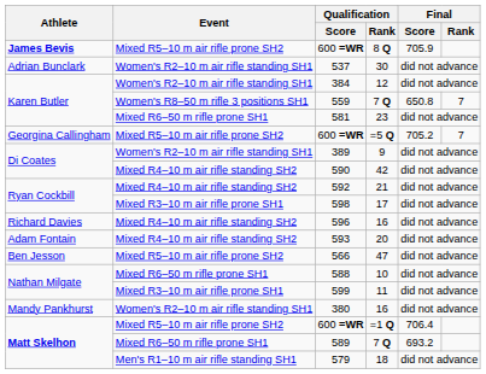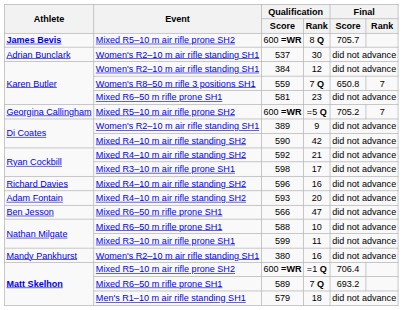 <table class=wikitable style="font-size:90%">
 <tr>
 <th rowspan="2">Athlete</th>
 <th rowspan="2">Event</th>
 <th colspan="2">Qualification</th>
 <th colspan="2">Final</th>
 </tr>
 <tr>
 <th>Score</th>
 <th>Rank</th>
 <th>Score</th>
 <th>Rank</th>
 </tr>
 <tr>
 <td><strong><a href='#'>James Bevis</a></strong></td>
 <td><a href='#'>Mixed R5–10 m air rifle prone SH2</a></td>
 <td align="center">600 <strong>=WR</strong></td>
 <td align="center">8 <strong>Q</strong></td>
-<td align="center">705.9</td>
+<td align="center">705.7</td>
 <td align="center"></td>
 </tr>
 <tr>
 <td><a href='#'>Adrian Bunclark</a></td>
 <td><a href='#'>Women's R2–10 m air rifle standing SH1</a></td>
 <td align="center">537</td>
 <td align="center">30</td>
 <td align="center" colspan=2>did not advance</td>
 </tr>
 <tr>
 <td rowspan="3"><a href='#'>Karen Butler</a></td>
 <td><a href='#'>Women's R2–10 m air rifle standing SH1</a></td>
 <td align="center">384</td>
 <td align="center">12</td>
 <td align="center" colspan=2>did not advance</td>
 </tr>
 <tr>
 <td><a href='#'>Women's R8–50 m rifle 3 positions SH1</a></td>
 <td align="center">559</td>
 <td align="center">7 <strong>Q</strong></td>
 <td align="center">650.8</td>
 <td align="center">7</td>
 </tr>
 <tr>
 <td><a href='#'>Mixed R6–50 m rifle prone SH1</a></td>
 <td align="center">581</td>
 <td align="center">23</td>
 <td align="center" colspan=2>did not advance</td>
 </tr>
 <tr>
 <td><a href='#'>Georgina Callingham</a></td>
 <td><a href='#'>Mixed R5–10 m air rifle prone SH2</a></td>
 <td align="center">600 <strong>=WR</strong></td>
 <td align="center">=5 <strong>Q</strong></td>
 <td align="center">705.2</td>
 <td align="center">7</td>
 </tr>
 <tr>
 <td rowspan="2"><a href='#'>Di Coates</a></td>
 <td><a href='#'>Women's R2–10 m air rifle standing SH1</a></td>
 <td align="center">389</td>
 <td align="center">9</td>
 <td align="center" colspan=2>did not advance</td>
 </tr>
 <tr>
 <td><a href='#'>Mixed R4–10 m air rifle standing SH2</a></td>
 <td align="center">590</td>
 <td align="center">42</td>
 <td align="center" colspan=2>did not advance</td>
 </tr>
 <tr>
 <td rowspan="2"><a href='#'>Ryan Cockbill</a></td>
 <td><a href='#'>Mixed R4–10 m air rifle standing SH2</a></td>
 <td align="center">592</td>
 <td align="center">21</td>
 <td align="center" colspan=2>did not advance</td>
 </tr>
 <tr>
 <td><a href='#'>Mixed R3–10 m air rifle prone SH1</a></td>
 <td align="center">598</td>
 <td align="center">17</td>
 <td align="center" colspan=2>did not advance</td>
 </tr>
 <tr>
 <td><a href='#'>Richard Davies</a></td>
 <td><a href='#'>Mixed R4–10 m air rifle standing SH2</a></td>
 <td align="center">596</td>
 <td align="center">16</td>
 <td align="center" colspan=2>did not advance</td>
 </tr>
 <tr>
 <td><a href='#'>Adam Fontain</a></td>
 <td><a href='#'>Mixed R4–10 m air rifle standing SH2</a></td>
 <td align="center">593</td>
 <td align="center">20</td>
 <td align="center" colspan=2>did not advance</td>
 </tr>
 <tr>
 <td><a href='#'>Ben Jesson</a></td>
-<td><a href='#'>Mixed R5–10 m air rifle prone SH2</a></td>
+<td><a href='#'>Mixed R6–50 m rifle prone SH1</a></td>
 <td align="center">566</td>
 <td align="center">47</td>
 <td align="center" colspan=2>did not advance</td>
 </tr>
 <tr>
 <td rowspan="2"><a href='#'>Nathan Milgate</a></td>
 <td><a href='#'>Mixed R6–50 m rifle prone SH1</a></td>
 <td align="center">588</td>
 <td align="center">10</td>
 <td align="center" colspan=2>did not advance</td>
 </tr>
 <tr>
 <td><a href='#'>Mixed R3–10 m air rifle prone SH1</a></td>
 <td align="center">599</td>
 <td align="center">11</td>
 <td align="center" colspan=2>did not advance</td>
 </tr>
 <tr>
 <td><a href='#'>Mandy Pankhurst</a></td>
 <td><a href='#'>Women's R2–10 m air rifle standing SH1</a></td>
 <td align="center">380</td>
 <td align="center">16</td>
 <td align="center" colspan=2>did not advance</td>
 </tr>
 <tr>
 <td rowspan="3"><strong><a href='#'>Matt Skelhon</a></strong></td>
 <td><a href='#'>Mixed R5–10 m air rifle prone SH2</a></td>
 <td align="center">600 <strong>=WR</strong></td>
 <td align="center">=1 <strong>Q</strong></td>
 <td align="center">706.4</td>
 <td align="center"></td>
 </tr>
 <tr>
 <td><a href='#'>Mixed R6–50 m rifle prone SH1</a></td>
 <td align="center">589</td>
 <td align="center">7 <strong>Q</strong></td>
 <td align="center">693.2</td>
 <td align="center"></td>
 </tr>
 <tr>
 <td><a href='#'>Men's R1–10 m air rifle standing SH1</a></td>
 <td align="center">579</td>
 <td align="center">18</td>
 <td align="center" colspan=2>did not advance</td>
 </tr>
 </table>
